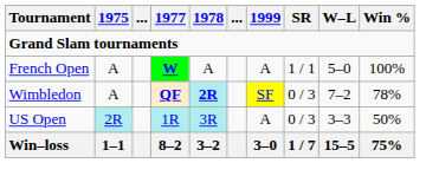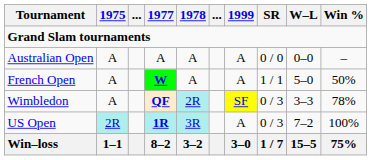 <table class="wikitable nowrap" style=text-align:center;font-size:95%>
 <tr>
 <th>Tournament</th>
 <th><a href='#'>1975</a></th>
 <th>...</th>
 <th><a href='#'>1977</a></th>
 <th><a href='#'>1978</a></th>
 <th>...</th>
 <th><a href='#'>1999</a></th>
 <th>SR</th>
 <th>W–L</th>
 <th>Win %</th>
 </tr>
 <tr>
 <td colspan=10 align=left><strong>Grand Slam tournaments</strong></td>
 </tr>
 <tr>
+<td align=left><a href='#'>Australian Open</a></td>
+<td>A</td>
+<td></td>
+<td>A</td>
+<td>A</td>
+<td></td>
+<td>A</td>
+<td>0 / 0</td>
+<td>0–0</td>
+<td>–</td>
+</tr>
+<tr>
 <td align=left><a href='#'>French Open</a></td>
 <td>A</td>
 <td></td>
 <td bgcolor=lime><a href='#'><strong>W</strong></a></td>
 <td>A</td>
 <td></td>
 <td>A</td>
 <td>1 / 1</td>
 <td>5–0</td>
-<td>100%</td>
+<td>50%</td>
 </tr>
 <tr>
 <td align=left><a href='#'>Wimbledon</a></td>
 <td>A</td>
 <td></td>
 <td bgcolor=#ffebcd><strong><a href='#'>QF</a></strong></td>
-<td bgcolor=#afeeee><strong><a href='#'>2R</a></strong></td>
+<td bgcolor=#afeeee><a href='#'>2R</a></td>
 <td></td>
 <td bgcolor=yellow><a href='#'>SF</a></td>
 <td>0 / 3</td>
-<td>7–2</td>
+<td>3–3</td>
 <td>78%</td>
 </tr>
 <tr>
 <td align=left><a href='#'>US Open</a></td>
 <td bgcolor=#afeeee><a href='#'>2R</a></td>
 <td></td>
-<td bgcolor=#afeeee><a href='#'>1R</a></td>
+<td bgcolor=#afeeee><strong><a href='#'>1R</a></strong></td>
 <td bgcolor=#afeeee><a href='#'>3R</a></td>
 <td></td>
 <td>A</td>
 <td>0 / 3</td>
-<td>3–3</td>
-<td>50%</td>
+<td>7–2</td>
+<td>100%</td>
 </tr>
 <tr>
 <th style=text-align:left>Win–loss</th>
 <th>1–1</th>
 <th></th>
 <th>8–2</th>
 <th>3–2</th>
 <th></th>
 <th>3–0</th>
 <th>1 / 7</th>
 <th>15–5</th>
 <th>75%</th>
 </tr>
 </table>
